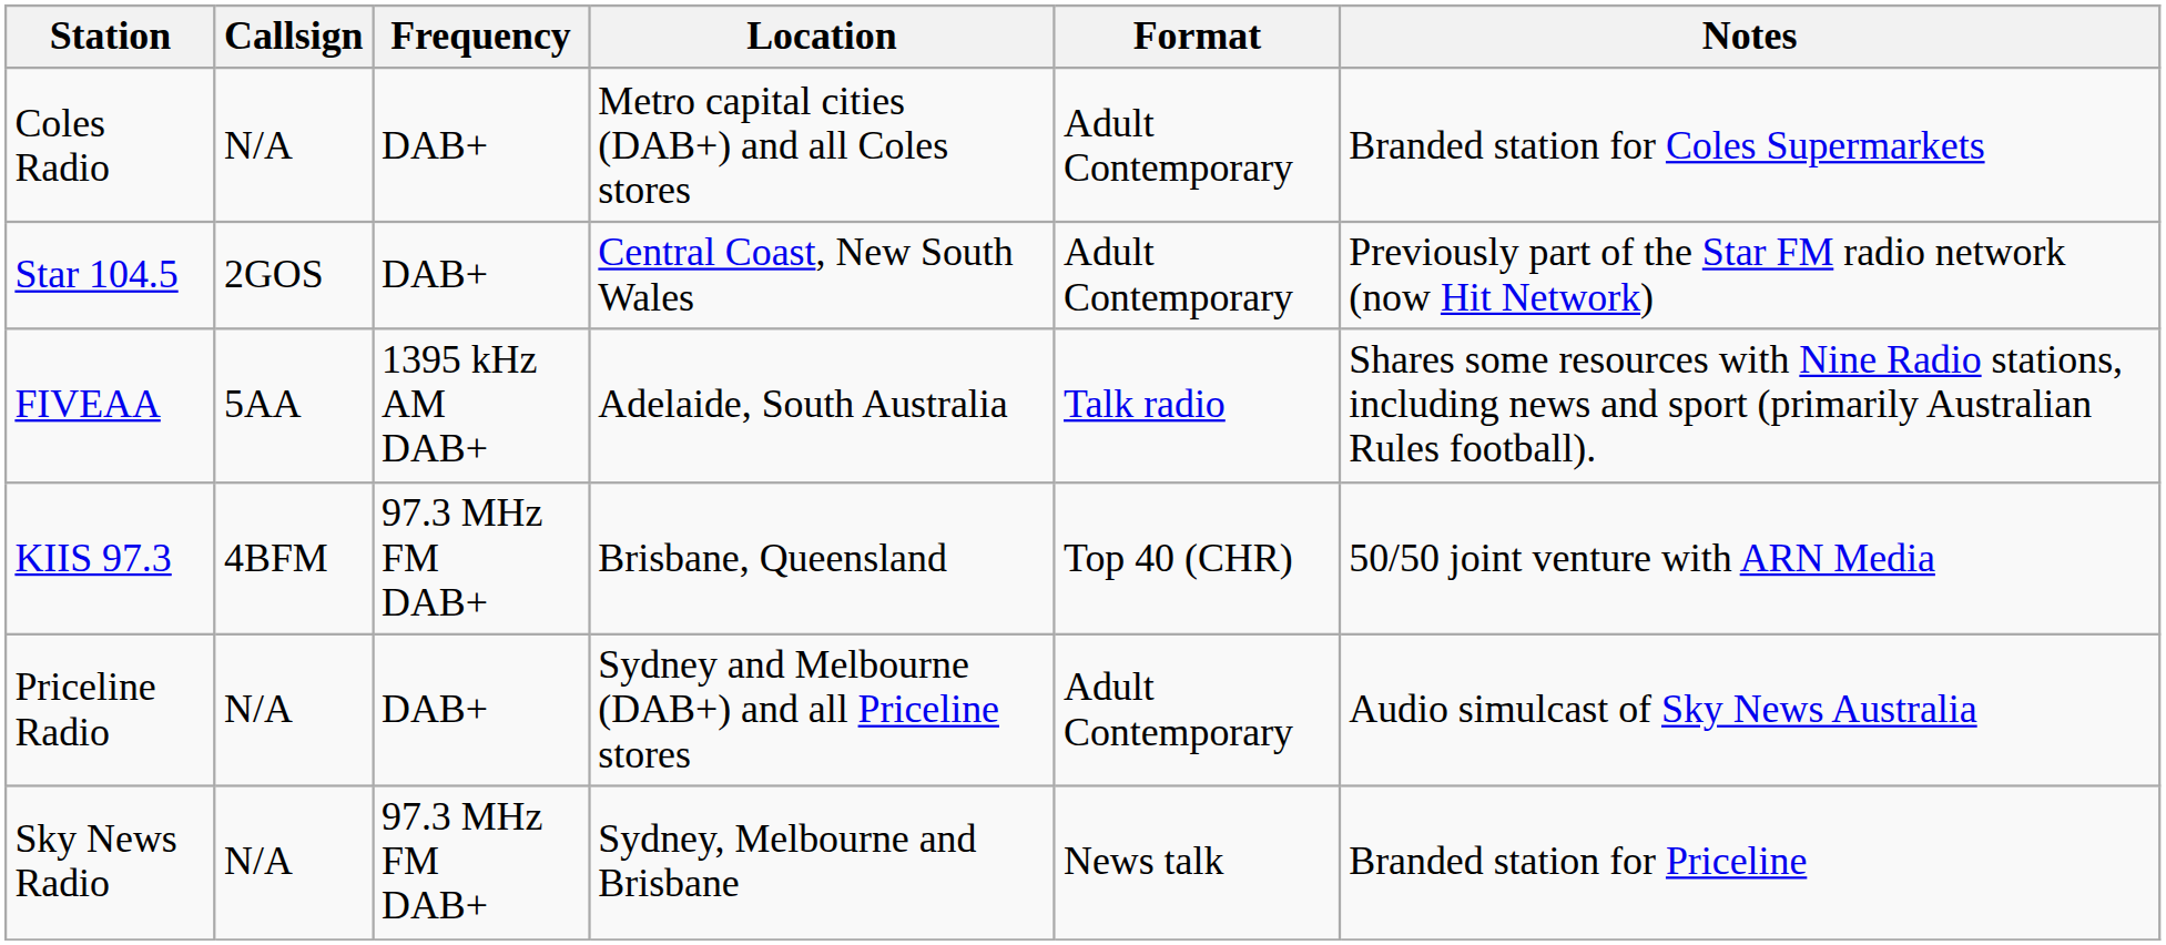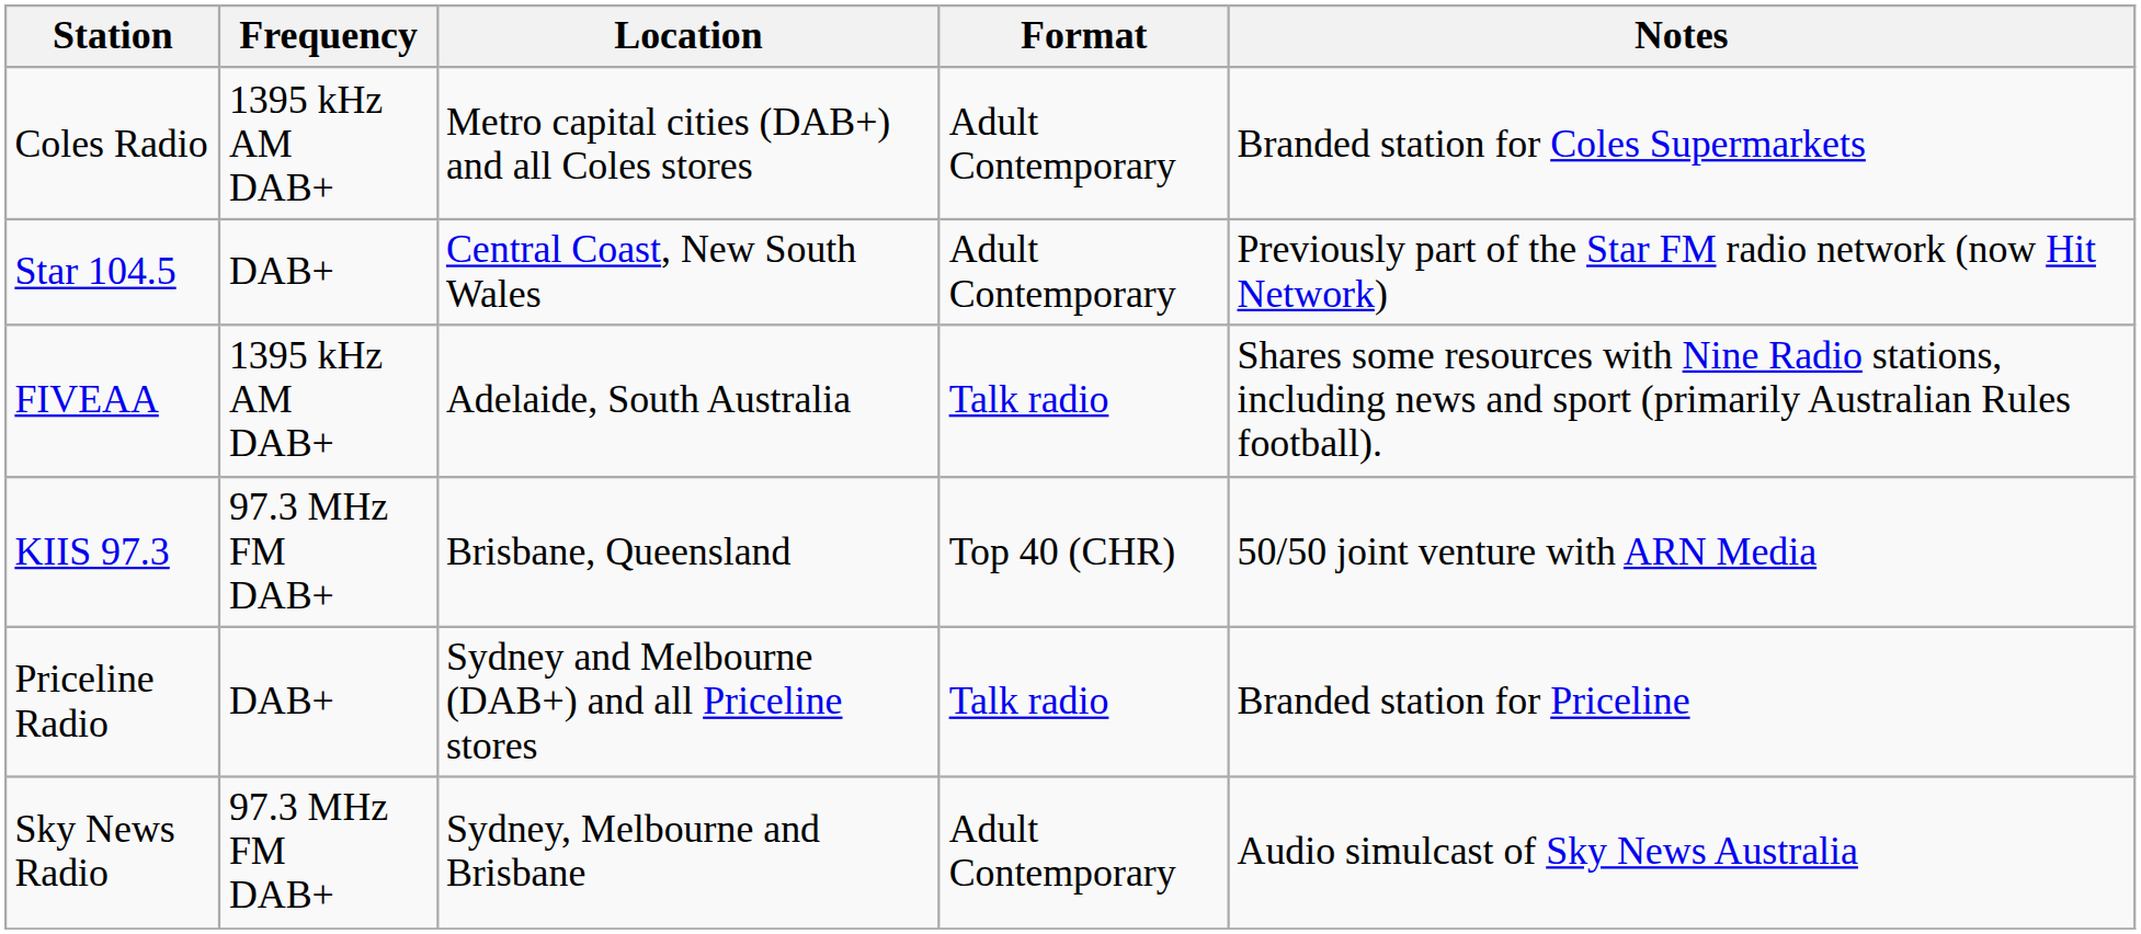 <table class="wikitable sortable">
 <tr>
 <th>Station</th>
-<th>Callsign</th>
 <th>Frequency</th>
 <th>Location</th>
 <th>Format</th>
 <th>Notes</th>
 </tr>
 <tr>
 <td>Coles Radio</td>
-<td>N/A</td>
-<td>DAB+</td>
+<td>1395 kHz AM<br>DAB+</td>
 <td>Metro capital cities (DAB+) and all Coles stores</td>
 <td>Adult Contemporary</td>
 <td>Branded station for <a href='#'>Coles Supermarkets</a></td>
 </tr>
 <tr>
 <td><a href='#'>Star 104.5</a></td>
-<td>2GOS</td>
 <td>DAB+</td>
 <td><a href='#'>Central Coast</a>, New South Wales</td>
 <td>Adult Contemporary</td>
 <td>Previously part of the <a href='#'>Star FM</a> radio network (now <a href='#'>Hit Network</a>)</td>
 </tr>
 <tr>
 <td><a href='#'>FIVEAA</a></td>
-<td>5AA</td>
 <td>1395 kHz AM<br>DAB+</td>
 <td>Adelaide, South Australia</td>
 <td><a href='#'>Talk radio</a></td>
 <td>Shares some resources with <a href='#'>Nine Radio</a> stations, including news and sport (primarily Australian Rules football).</td>
 </tr>
 <tr>
 <td><a href='#'>KIIS 97.3</a></td>
-<td>4BFM</td>
 <td>97.3 MHz FM<br>DAB+</td>
 <td>Brisbane, Queensland</td>
 <td>Top 40 (CHR)</td>
 <td>50/50 joint venture with <a href='#'>ARN Media</a></td>
 </tr>
 <tr>
 <td>Priceline Radio</td>
-<td>N/A</td>
 <td>DAB+</td>
 <td>Sydney and Melbourne (DAB+) and all <a href='#'>Priceline</a> stores</td>
+<td><a href='#'>Talk radio</a></td>
+<td>Branded station for <a href='#'>Priceline</a></td>
+</tr>
+<tr>
+<td>Sky News Radio</td>
+<td>97.3 MHz FM<br>DAB+</td>
+<td>Sydney, Melbourne and Brisbane</td>
 <td>Adult Contemporary</td>
 <td>Audio simulcast of <a href='#'>Sky News Australia</a></td>
 </tr>
-<tr>
-<td>Sky News Radio</td>
-<td>N/A</td>
-<td>97.3 MHz FM<br>DAB+</td>
-<td>Sydney, Melbourne and Brisbane</td>
-<td>News talk</td>
-<td>Branded station for <a href='#'>Priceline</a></td>
-</tr>
 </table>
